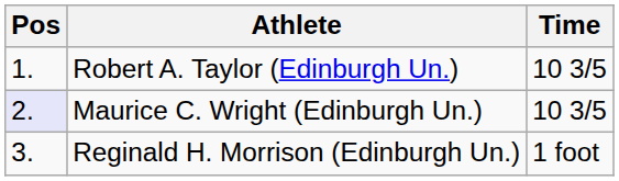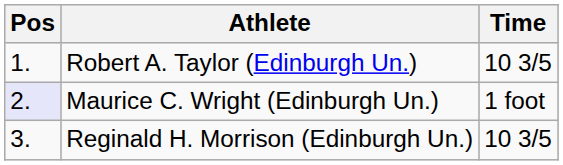 <table class="wikitable">
 <tr>
 <th>Pos</th>
 <th>Athlete</th>
 <th>Time</th>
 </tr>
 <tr>
 <td>1.</td>
 <td>Robert A. Taylor (<a href='#'>Edinburgh Un.</a>)</td>
 <td>10 3/5</td>
 </tr>
 <tr>
 <td style="background: lavender;">2.</td>
 <td>Maurice C. Wright (Edinburgh Un.)</td>
-<td>10 3/5</td>
+<td>1 foot</td>
 </tr>
 <tr>
 <td>3.</td>
 <td>Reginald H. Morrison (Edinburgh Un.)</td>
-<td>1 foot</td>
+<td>10 3/5</td>
 </tr>
 </table>
